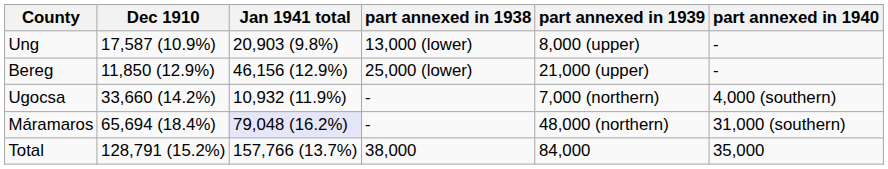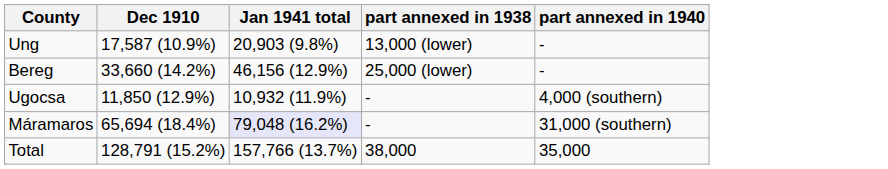 <table class="wikitable">
 <tr>
 <th>County</th>
 <th>Dec 1910</th>
 <th>Jan 1941  total</th>
 <th>part annexed in 1938</th>
-<th>part annexed in 1939</th>
 <th>part annexed in 1940</th>
 </tr>
 <tr>
 <td>Ung</td>
 <td>17,587 (10.9%)</td>
 <td>20,903 (9.8%)</td>
 <td>13,000 (lower)</td>
-<td>8,000 (upper)</td>
 <td>-</td>
 </tr>
 <tr>
 <td>Bereg</td>
-<td>11,850 (12.9%)</td>
+<td>33,660  (14.2%)</td>
 <td>46,156 (12.9%)</td>
 <td>25,000 (lower)</td>
-<td>21,000 (upper)</td>
 <td>-</td>
 </tr>
 <tr>
 <td>Ugocsa</td>
-<td>33,660  (14.2%)</td>
+<td>11,850 (12.9%)</td>
 <td>10,932 (11.9%)</td>
 <td>-</td>
-<td>7,000 (northern)</td>
 <td>4,000 (southern)</td>
 </tr>
 <tr>
 <td>Máramaros</td>
 <td>65,694 (18.4%)</td>
 <td style="background: lavender;">79,048 (16.2%)</td>
 <td>-</td>
-<td>48,000 (northern)</td>
 <td>31,000 (southern)</td>
 </tr>
 <tr>
 <td>Total</td>
 <td>128,791 (15.2%)</td>
 <td>157,766 (13.7%)</td>
 <td>38,000</td>
-<td>84,000</td>
 <td>35,000</td>
 </tr>
 </table>
